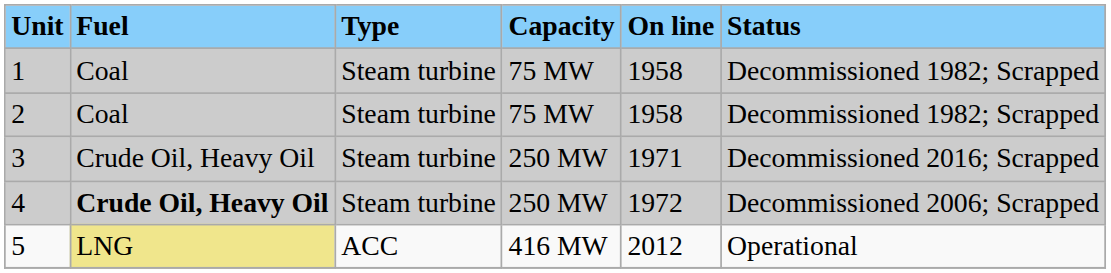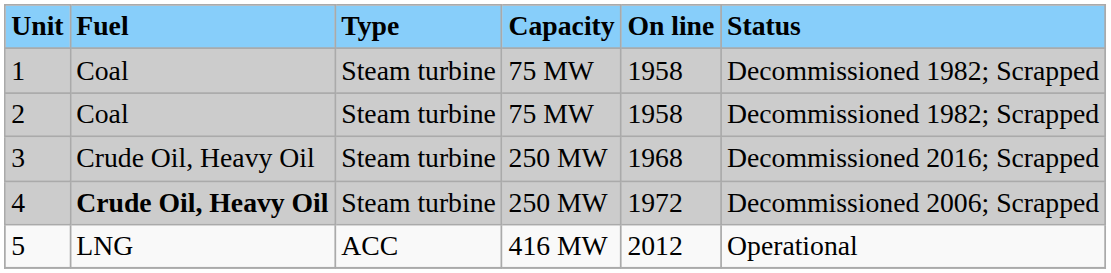 <table class="wikitable">
 <tr>
 <td style="background-color:lightskyblue;"><strong>Unit</strong></td>
 <td style="background-color:lightskyblue;"><strong>Fuel</strong></td>
 <td style="background-color:lightskyblue;"><strong>Type</strong></td>
 <td style="background-color:lightskyblue;"><strong>Capacity</strong></td>
 <td style="background-color:lightskyblue;"><strong>On line</strong></td>
 <td style="background-color:lightskyblue;"><strong>Status</strong></td>
 </tr>
 <tr>
 <td style="background-color:#CCC;">1</td>
 <td style="background-color:#CCC;">Coal</td>
 <td style="background-color:#CCC;">Steam turbine</td>
 <td style="background-color:#CCC;">75 MW</td>
 <td style="background-color:#CCC;">1958</td>
 <td style="background-color:#CCC;">Decommissioned 1982; Scrapped</td>
 </tr>
 <tr>
 <td style="background-color:#CCC;">2</td>
 <td style="background-color:#CCC;">Coal</td>
 <td style="background-color:#CCC;">Steam turbine</td>
 <td style="background-color:#CCC;">75 MW</td>
 <td style="background-color:#CCC;">1958</td>
 <td style="background-color:#CCC;">Decommissioned 1982; Scrapped</td>
 </tr>
 <tr>
 <td style="background-color:#CCC;">3</td>
 <td style="background-color:#CCC;">Crude Oil, Heavy Oil</td>
 <td style="background-color:#CCC;">Steam turbine</td>
 <td style="background-color:#CCC;">250 MW</td>
-<td style="background-color:#CCC;">1971</td>
+<td style="background-color:#CCC;">1968</td>
 <td style="background-color:#CCC;">Decommissioned 2016; Scrapped</td>
 </tr>
 <tr>
 <td style="background-color:#CCC;">4</td>
 <td style="background-color:#CCC;"><strong>Crude Oil, Heavy Oil</strong></td>
 <td style="background-color:#CCC;">Steam turbine</td>
 <td style="background-color:#CCC;">250 MW</td>
 <td style="background-color:#CCC;">1972</td>
 <td style="background-color:#CCC;">Decommissioned 2006; Scrapped</td>
 </tr>
 <tr>
 <td>5</td>
-<td style="background: khaki;">LNG</td>
+<td>LNG</td>
 <td>ACC</td>
 <td>416 MW</td>
 <td>2012</td>
 <td>Operational</td>
 </tr>
 <tr>
 </tr>
 </table>
